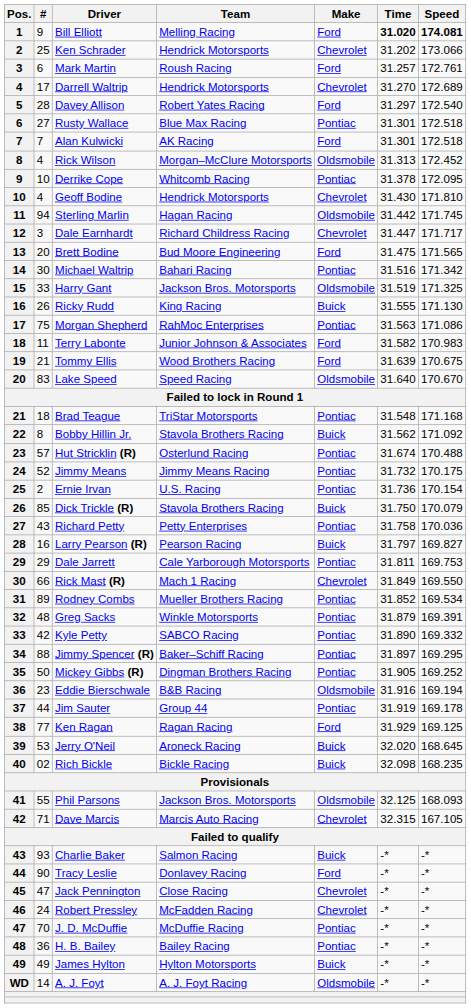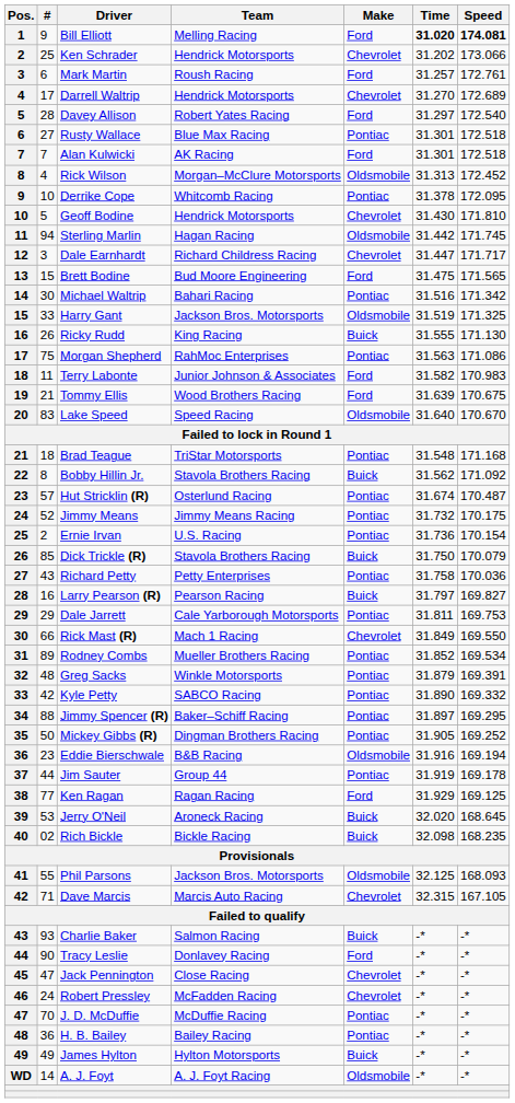 <table class="wikitable" style="font-size:95%">
 <tr>
 <th>Pos.</th>
 <th>#</th>
 <th>Driver</th>
 <th>Team</th>
 <th>Make</th>
 <th>Time</th>
 <th>Speed</th>
 </tr>
 <tr>
 <th>1</th>
 <td>9</td>
 <td><a href='#'>Bill Elliott</a></td>
 <td><a href='#'>Melling Racing</a></td>
 <td><a href='#'>Ford</a></td>
 <td><strong>31.020</strong></td>
 <td><strong>174.081</strong></td>
 </tr>
 <tr>
 <th>2</th>
 <td>25</td>
 <td><a href='#'>Ken Schrader</a></td>
 <td><a href='#'>Hendrick Motorsports</a></td>
 <td><a href='#'>Chevrolet</a></td>
 <td>31.202</td>
 <td>173.066</td>
 </tr>
 <tr>
 <th>3</th>
 <td>6</td>
 <td><a href='#'>Mark Martin</a></td>
 <td><a href='#'>Roush Racing</a></td>
 <td><a href='#'>Ford</a></td>
 <td>31.257</td>
 <td>172.761</td>
 </tr>
 <tr>
 <th>4</th>
 <td>17</td>
 <td><a href='#'>Darrell Waltrip</a></td>
 <td><a href='#'>Hendrick Motorsports</a></td>
 <td><a href='#'>Chevrolet</a></td>
 <td>31.270</td>
 <td>172.689</td>
 </tr>
 <tr>
 <th>5</th>
 <td>28</td>
 <td><a href='#'>Davey Allison</a></td>
 <td><a href='#'>Robert Yates Racing</a></td>
 <td><a href='#'>Ford</a></td>
 <td>31.297</td>
 <td>172.540</td>
 </tr>
 <tr>
 <th>6</th>
 <td>27</td>
 <td><a href='#'>Rusty Wallace</a></td>
 <td><a href='#'>Blue Max Racing</a></td>
 <td><a href='#'>Pontiac</a></td>
 <td>31.301</td>
 <td>172.518</td>
 </tr>
 <tr>
 <th>7</th>
 <td>7</td>
 <td><a href='#'>Alan Kulwicki</a></td>
 <td><a href='#'>AK Racing</a></td>
 <td><a href='#'>Ford</a></td>
 <td>31.301</td>
 <td>172.518</td>
 </tr>
 <tr>
 <th>8</th>
 <td>4</td>
 <td><a href='#'>Rick Wilson</a></td>
 <td><a href='#'>Morgan–McClure Motorsports</a></td>
 <td><a href='#'>Oldsmobile</a></td>
 <td>31.313</td>
 <td>172.452</td>
 </tr>
 <tr>
 <th>9</th>
 <td>10</td>
 <td><a href='#'>Derrike Cope</a></td>
 <td><a href='#'>Whitcomb Racing</a></td>
 <td><a href='#'>Pontiac</a></td>
 <td>31.378</td>
 <td>172.095</td>
 </tr>
 <tr>
 <th>10</th>
-<td>4</td>
+<td>5</td>
 <td><a href='#'>Geoff Bodine</a></td>
 <td><a href='#'>Hendrick Motorsports</a></td>
 <td><a href='#'>Chevrolet</a></td>
 <td>31.430</td>
 <td>171.810</td>
 </tr>
 <tr>
 <th>11</th>
 <td>94</td>
 <td><a href='#'>Sterling Marlin</a></td>
 <td><a href='#'>Hagan Racing</a></td>
 <td><a href='#'>Oldsmobile</a></td>
 <td>31.442</td>
 <td>171.745</td>
 </tr>
 <tr>
 <th>12</th>
 <td>3</td>
 <td><a href='#'>Dale Earnhardt</a></td>
 <td><a href='#'>Richard Childress Racing</a></td>
 <td><a href='#'>Chevrolet</a></td>
 <td>31.447</td>
 <td>171.717</td>
 </tr>
 <tr>
 <th>13</th>
-<td>20</td>
+<td>15</td>
 <td><a href='#'>Brett Bodine</a></td>
 <td><a href='#'>Bud Moore Engineering</a></td>
 <td><a href='#'>Ford</a></td>
 <td>31.475</td>
 <td>171.565</td>
 </tr>
 <tr>
 <th>14</th>
 <td>30</td>
 <td><a href='#'>Michael Waltrip</a></td>
 <td><a href='#'>Bahari Racing</a></td>
 <td><a href='#'>Pontiac</a></td>
 <td>31.516</td>
 <td>171.342</td>
 </tr>
 <tr>
 <th>15</th>
 <td>33</td>
 <td><a href='#'>Harry Gant</a></td>
 <td><a href='#'>Jackson Bros. Motorsports</a></td>
 <td><a href='#'>Oldsmobile</a></td>
 <td>31.519</td>
 <td>171.325</td>
 </tr>
 <tr>
 <th>16</th>
 <td>26</td>
 <td><a href='#'>Ricky Rudd</a></td>
 <td><a href='#'>King Racing</a></td>
 <td><a href='#'>Buick</a></td>
 <td>31.555</td>
 <td>171.130</td>
 </tr>
 <tr>
 <th>17</th>
 <td>75</td>
 <td><a href='#'>Morgan Shepherd</a></td>
 <td><a href='#'>RahMoc Enterprises</a></td>
 <td><a href='#'>Pontiac</a></td>
 <td>31.563</td>
 <td>171.086</td>
 </tr>
 <tr>
 <th>18</th>
 <td>11</td>
 <td><a href='#'>Terry Labonte</a></td>
 <td><a href='#'>Junior Johnson & Associates</a></td>
 <td><a href='#'>Ford</a></td>
 <td>31.582</td>
 <td>170.983</td>
 </tr>
 <tr>
 <th>19</th>
 <td>21</td>
 <td><a href='#'>Tommy Ellis</a></td>
 <td><a href='#'>Wood Brothers Racing</a></td>
 <td><a href='#'>Ford</a></td>
 <td>31.639</td>
 <td>170.675</td>
 </tr>
 <tr>
 <th>20</th>
 <td>83</td>
 <td><a href='#'>Lake Speed</a></td>
 <td><a href='#'>Speed Racing</a></td>
 <td><a href='#'>Oldsmobile</a></td>
 <td>31.640</td>
 <td>170.670</td>
 </tr>
 <tr>
 <th colspan="7">Failed to lock in Round 1</th>
 </tr>
 <tr>
 <th>21</th>
 <td>18</td>
 <td><a href='#'>Brad Teague</a></td>
 <td><a href='#'>TriStar Motorsports</a></td>
 <td><a href='#'>Pontiac</a></td>
 <td>31.548</td>
 <td>171.168</td>
 </tr>
 <tr>
 <th>22</th>
 <td>8</td>
 <td><a href='#'>Bobby Hillin Jr.</a></td>
 <td><a href='#'>Stavola Brothers Racing</a></td>
 <td><a href='#'>Buick</a></td>
 <td>31.562</td>
 <td>171.092</td>
 </tr>
 <tr>
 <th>23</th>
 <td>57</td>
 <td><a href='#'>Hut Stricklin</a> <strong>(R)</strong></td>
 <td><a href='#'>Osterlund Racing</a></td>
 <td><a href='#'>Pontiac</a></td>
 <td>31.674</td>
-<td>170.488</td>
+<td>170.487</td>
 </tr>
 <tr>
 <th>24</th>
 <td>52</td>
 <td><a href='#'>Jimmy Means</a></td>
 <td><a href='#'>Jimmy Means Racing</a></td>
 <td><a href='#'>Pontiac</a></td>
 <td>31.732</td>
 <td>170.175</td>
 </tr>
 <tr>
 <th>25</th>
 <td>2</td>
 <td><a href='#'>Ernie Irvan</a></td>
 <td><a href='#'>U.S. Racing</a></td>
 <td><a href='#'>Pontiac</a></td>
 <td>31.736</td>
 <td>170.154</td>
 </tr>
 <tr>
 <th>26</th>
 <td>85</td>
 <td><a href='#'>Dick Trickle</a> <strong>(R)</strong></td>
 <td><a href='#'>Stavola Brothers Racing</a></td>
 <td><a href='#'>Buick</a></td>
 <td>31.750</td>
 <td>170.079</td>
 </tr>
 <tr>
 <th>27</th>
 <td>43</td>
 <td><a href='#'>Richard Petty</a></td>
 <td><a href='#'>Petty Enterprises</a></td>
 <td><a href='#'>Pontiac</a></td>
 <td>31.758</td>
 <td>170.036</td>
 </tr>
 <tr>
 <th>28</th>
 <td>16</td>
 <td><a href='#'>Larry Pearson</a> <strong>(R)</strong></td>
 <td><a href='#'>Pearson Racing</a></td>
 <td><a href='#'>Buick</a></td>
 <td>31.797</td>
 <td>169.827</td>
 </tr>
 <tr>
 <th>29</th>
 <td>29</td>
 <td><a href='#'>Dale Jarrett</a></td>
 <td><a href='#'>Cale Yarborough Motorsports</a></td>
 <td><a href='#'>Pontiac</a></td>
 <td>31.811</td>
 <td>169.753</td>
 </tr>
 <tr>
 <th>30</th>
 <td>66</td>
 <td><a href='#'>Rick Mast</a> <strong>(R)</strong></td>
 <td><a href='#'>Mach 1 Racing</a></td>
 <td><a href='#'>Chevrolet</a></td>
 <td>31.849</td>
 <td>169.550</td>
 </tr>
 <tr>
 <th>31</th>
 <td>89</td>
 <td><a href='#'>Rodney Combs</a></td>
 <td><a href='#'>Mueller Brothers Racing</a></td>
 <td><a href='#'>Pontiac</a></td>
 <td>31.852</td>
 <td>169.534</td>
 </tr>
 <tr>
 <th>32</th>
 <td>48</td>
 <td><a href='#'>Greg Sacks</a></td>
 <td><a href='#'>Winkle Motorsports</a></td>
 <td><a href='#'>Pontiac</a></td>
 <td>31.879</td>
 <td>169.391</td>
 </tr>
 <tr>
 <th>33</th>
 <td>42</td>
 <td><a href='#'>Kyle Petty</a></td>
 <td><a href='#'>SABCO Racing</a></td>
 <td><a href='#'>Pontiac</a></td>
 <td>31.890</td>
 <td>169.332</td>
 </tr>
 <tr>
 <th>34</th>
 <td>88</td>
 <td><a href='#'>Jimmy Spencer</a> <strong>(R)</strong></td>
 <td><a href='#'>Baker–Schiff Racing</a></td>
 <td><a href='#'>Pontiac</a></td>
 <td>31.897</td>
 <td>169.295</td>
 </tr>
 <tr>
 <th>35</th>
 <td>50</td>
 <td><a href='#'>Mickey Gibbs</a> <strong>(R)</strong></td>
 <td><a href='#'>Dingman Brothers Racing</a></td>
 <td><a href='#'>Pontiac</a></td>
 <td>31.905</td>
 <td>169.252</td>
 </tr>
 <tr>
 <th>36</th>
 <td>23</td>
 <td><a href='#'>Eddie Bierschwale</a></td>
 <td><a href='#'>B&B Racing</a></td>
 <td><a href='#'>Oldsmobile</a></td>
 <td>31.916</td>
 <td>169.194</td>
 </tr>
 <tr>
 <th>37</th>
 <td>44</td>
 <td><a href='#'>Jim Sauter</a></td>
 <td><a href='#'>Group 44</a></td>
 <td><a href='#'>Pontiac</a></td>
 <td>31.919</td>
 <td>169.178</td>
 </tr>
 <tr>
 <th>38</th>
 <td>77</td>
 <td><a href='#'>Ken Ragan</a></td>
 <td><a href='#'>Ragan Racing</a></td>
 <td><a href='#'>Ford</a></td>
 <td>31.929</td>
 <td>169.125</td>
 </tr>
 <tr>
 <th>39</th>
 <td>53</td>
 <td><a href='#'>Jerry O'Neil</a></td>
 <td><a href='#'>Aroneck Racing</a></td>
 <td><a href='#'>Buick</a></td>
 <td>32.020</td>
 <td>168.645</td>
 </tr>
 <tr>
 <th>40</th>
 <td>02</td>
 <td><a href='#'>Rich Bickle</a></td>
 <td><a href='#'>Bickle Racing</a></td>
 <td><a href='#'>Buick</a></td>
 <td>32.098</td>
 <td>168.235</td>
 </tr>
 <tr>
 <th colspan="7">Provisionals</th>
 </tr>
 <tr>
 <th>41</th>
 <td>55</td>
 <td><a href='#'>Phil Parsons</a></td>
 <td><a href='#'>Jackson Bros. Motorsports</a></td>
 <td><a href='#'>Oldsmobile</a></td>
 <td>32.125</td>
 <td>168.093</td>
 </tr>
 <tr>
 <th>42</th>
 <td>71</td>
 <td><a href='#'>Dave Marcis</a></td>
 <td><a href='#'>Marcis Auto Racing</a></td>
 <td><a href='#'>Chevrolet</a></td>
 <td>32.315</td>
 <td>167.105</td>
 </tr>
 <tr>
 <th colspan="7">Failed to qualify</th>
 </tr>
 <tr>
 <th>43</th>
 <td>93</td>
 <td><a href='#'>Charlie Baker</a></td>
 <td><a href='#'>Salmon Racing</a></td>
 <td><a href='#'>Buick</a></td>
 <td>-*</td>
 <td>-*</td>
 </tr>
 <tr>
 <th>44</th>
 <td>90</td>
 <td><a href='#'>Tracy Leslie</a></td>
 <td><a href='#'>Donlavey Racing</a></td>
 <td><a href='#'>Ford</a></td>
 <td>-*</td>
 <td>-*</td>
 </tr>
 <tr>
 <th>45</th>
 <td>47</td>
 <td><a href='#'>Jack Pennington</a></td>
 <td><a href='#'>Close Racing</a></td>
 <td><a href='#'>Chevrolet</a></td>
 <td>-*</td>
 <td>-*</td>
 </tr>
 <tr>
 <th>46</th>
 <td>24</td>
 <td><a href='#'>Robert Pressley</a></td>
 <td><a href='#'>McFadden Racing</a></td>
 <td><a href='#'>Chevrolet</a></td>
 <td>-*</td>
 <td>-*</td>
 </tr>
 <tr>
 <th>47</th>
 <td>70</td>
 <td><a href='#'>J. D. McDuffie</a></td>
 <td><a href='#'>McDuffie Racing</a></td>
 <td><a href='#'>Pontiac</a></td>
 <td>-*</td>
 <td>-*</td>
 </tr>
 <tr>
 <th>48</th>
 <td>36</td>
 <td><a href='#'>H. B. Bailey</a></td>
 <td><a href='#'>Bailey Racing</a></td>
 <td><a href='#'>Pontiac</a></td>
 <td>-*</td>
 <td>-*</td>
 </tr>
 <tr>
 <th>49</th>
 <td>49</td>
 <td><a href='#'>James Hylton</a></td>
 <td><a href='#'>Hylton Motorsports</a></td>
 <td><a href='#'>Buick</a></td>
 <td>-*</td>
 <td>-*</td>
 </tr>
 <tr>
 <th>WD</th>
 <td>14</td>
 <td><a href='#'>A. J. Foyt</a></td>
 <td><a href='#'>A. J. Foyt Racing</a></td>
 <td><a href='#'>Oldsmobile</a></td>
 <td>-*</td>
 <td>-*</td>
 </tr>
 <tr>
 <th colspan="7"></th>
 </tr>
 <tr>
 <th colspan="7"></th>
 </tr>
 </table>
